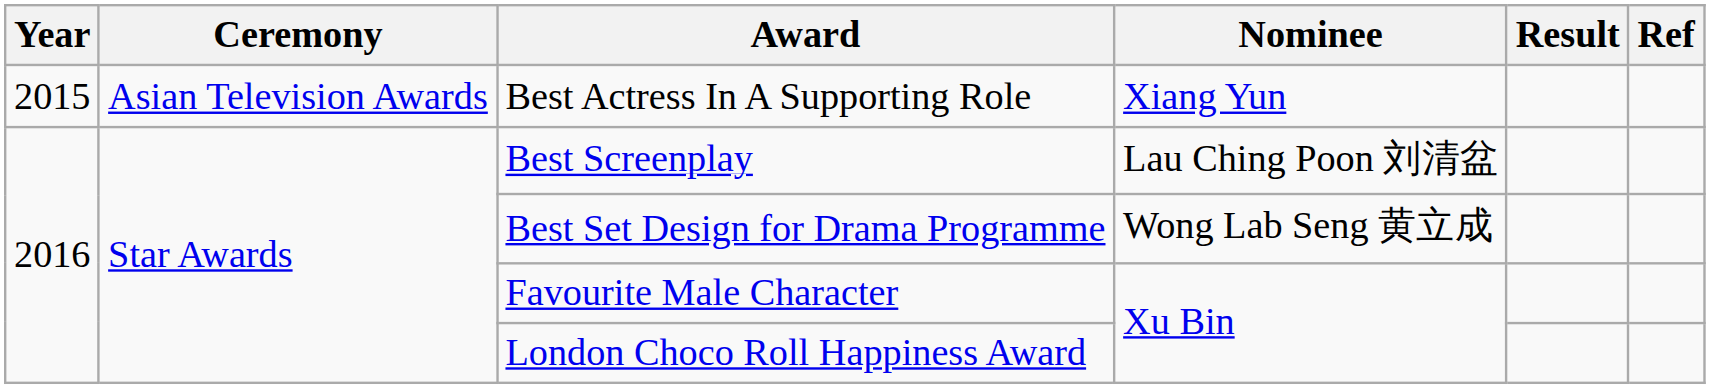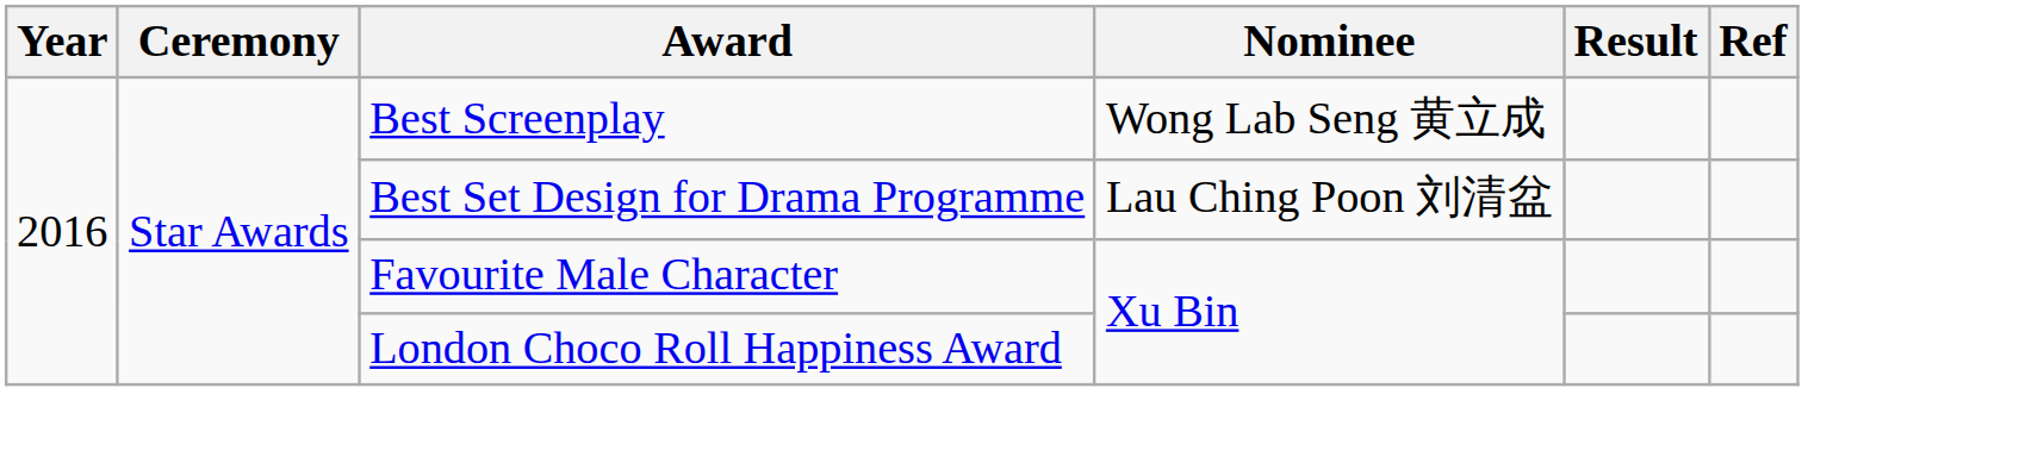 <table class="wikitable">
 <tr>
 <th>Year</th>
 <th>Ceremony</th>
 <th>Award</th>
 <th>Nominee</th>
 <th>Result</th>
 <th>Ref</th>
 </tr>
 <tr>
-<td>2015</td>
-<td><a href='#'>Asian Television Awards</a></td>
-<td>Best Actress In A Supporting Role</td>
-<td><a href='#'>Xiang Yun</a></td>
-<td></td>
-<td></td>
-</tr>
-<tr>
 <td rowspan="4">2016</td>
 <td rowspan="4"><a href='#'>Star Awards</a></td>
 <td><a href='#'>Best Screenplay</a></td>
-<td>Lau Ching Poon 刘清盆</td>
+<td>Wong Lab Seng 黄立成</td>
 <td></td>
 <td></td>
 </tr>
 <tr>
 <td><a href='#'>Best Set Design for Drama Programme</a></td>
-<td>Wong Lab Seng 黄立成</td>
+<td>Lau Ching Poon 刘清盆</td>
 <td></td>
 <td></td>
 </tr>
 <tr>
 <td><a href='#'>Favourite Male Character</a></td>
 <td rowspan="2"><a href='#'>Xu Bin</a></td>
 <td></td>
 <td></td>
 </tr>
 <tr>
 <td><a href='#'>London Choco Roll Happiness Award</a></td>
 <td></td>
 <td></td>
 </tr>
 </table>
